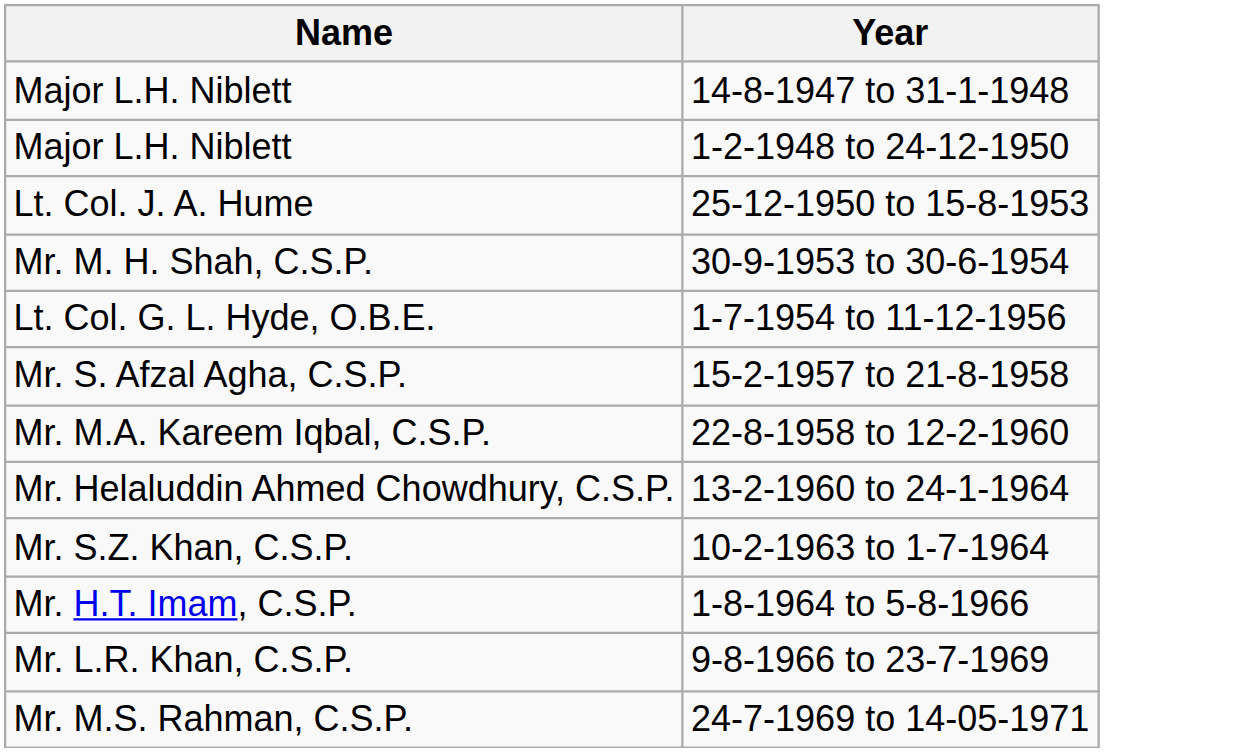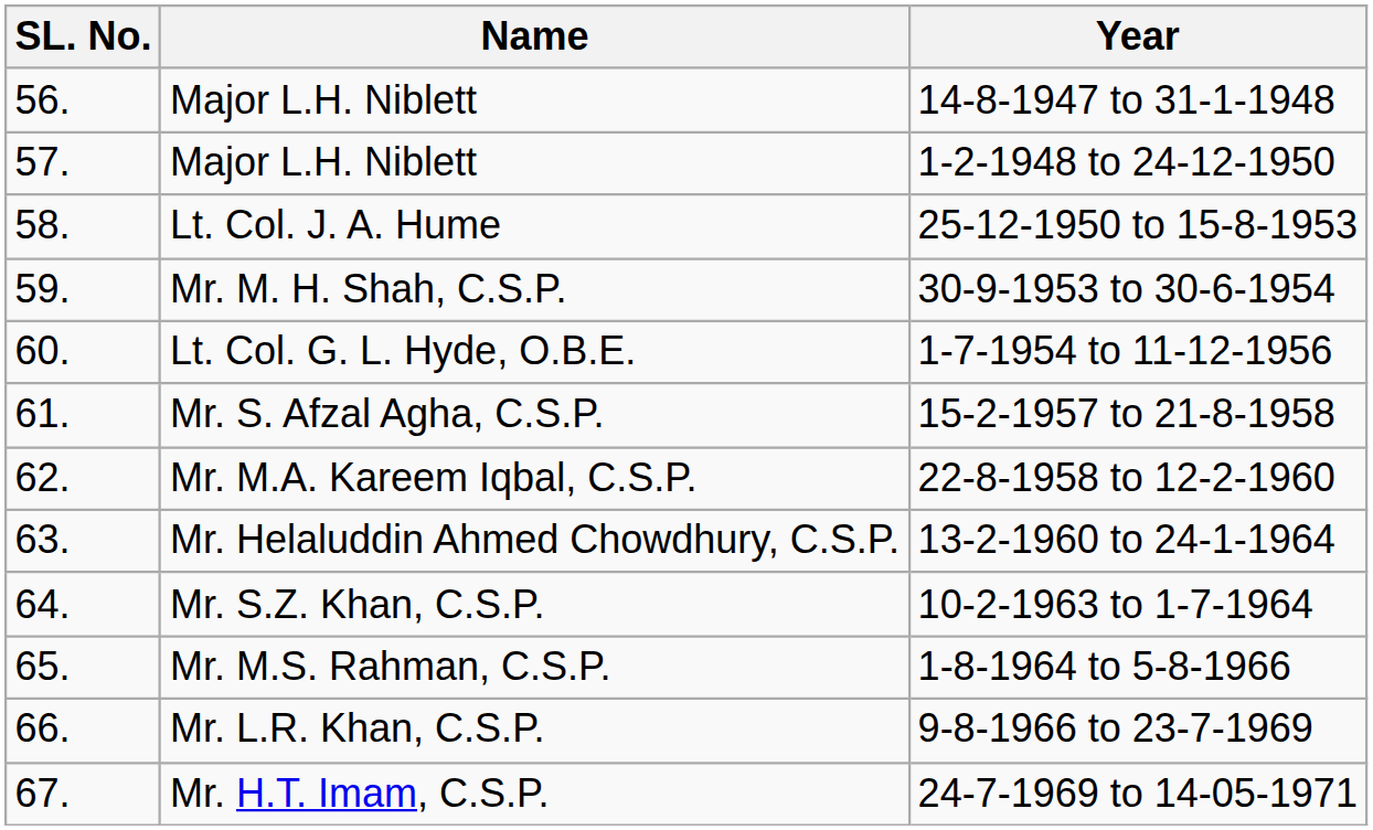 <table class="wikitable">
 <tr>
+<th>SL. No.</th>
 <th>Name</th>
 <th>Year</th>
 </tr>
 <tr>
+<td>56.</td>
 <td>Major L.H. Niblett</td>
 <td>14-8-1947 to 31-1-1948</td>
 </tr>
 <tr>
+<td>57.</td>
 <td>Major L.H. Niblett</td>
 <td>1-2-1948 to 24-12-1950</td>
 </tr>
 <tr>
+<td>58.</td>
 <td>Lt. Col. J. A. Hume</td>
 <td>25-12-1950 to 15-8-1953</td>
 </tr>
 <tr>
+<td>59.</td>
 <td>Mr. M. H. Shah, C.S.P.</td>
 <td>30-9-1953 to 30-6-1954</td>
 </tr>
 <tr>
+<td>60.</td>
 <td>Lt. Col. G. L. Hyde, O.B.E.</td>
 <td>1-7-1954 to 11-12-1956</td>
 </tr>
 <tr>
+<td>61.</td>
 <td>Mr. S. Afzal Agha, C.S.P.</td>
 <td>15-2-1957 to 21-8-1958</td>
 </tr>
 <tr>
+<td>62.</td>
 <td>Mr. M.A. Kareem Iqbal, C.S.P.</td>
 <td>22-8-1958 to 12-2-1960</td>
 </tr>
 <tr>
+<td>63.</td>
 <td>Mr. Helaluddin Ahmed Chowdhury, C.S.P.</td>
 <td>13-2-1960 to 24-1-1964</td>
 </tr>
 <tr>
+<td>64.</td>
 <td>Mr. S.Z. Khan, C.S.P.</td>
 <td>10-2-1963 to 1-7-1964</td>
 </tr>
 <tr>
-<td>Mr. <a href='#'>H.T. Imam</a>, C.S.P.</td>
+<td>65.</td>
+<td>Mr. M.S. Rahman, C.S.P.</td>
 <td>1-8-1964 to 5-8-1966</td>
 </tr>
 <tr>
+<td>66.</td>
 <td>Mr. L.R. Khan, C.S.P.</td>
 <td>9-8-1966 to 23-7-1969</td>
 </tr>
 <tr>
-<td>Mr. M.S. Rahman, C.S.P.</td>
+<td>67.</td>
+<td>Mr. <a href='#'>H.T. Imam</a>, C.S.P.</td>
 <td>24-7-1969 to 14-05-1971</td>
 </tr>
 </table>
